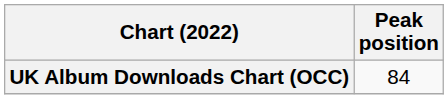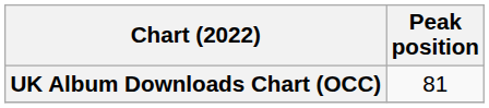 <table class="wikitable sortable plainrowheaders" style="text-align:center">
 <tr>
 <th scope="col">Chart (2022)</th>
 <th scope="col">Peak<br>position</th>
 </tr>
 <tr>
 <th scope="row">UK Album Downloads Chart (OCC)</th>
-<td>84</td>
+<td>81</td>
 </tr>
 <tr>
 </tr>
 </table>
